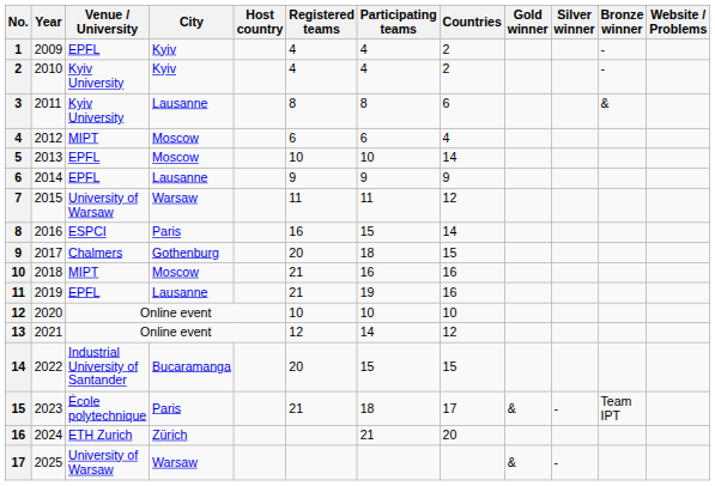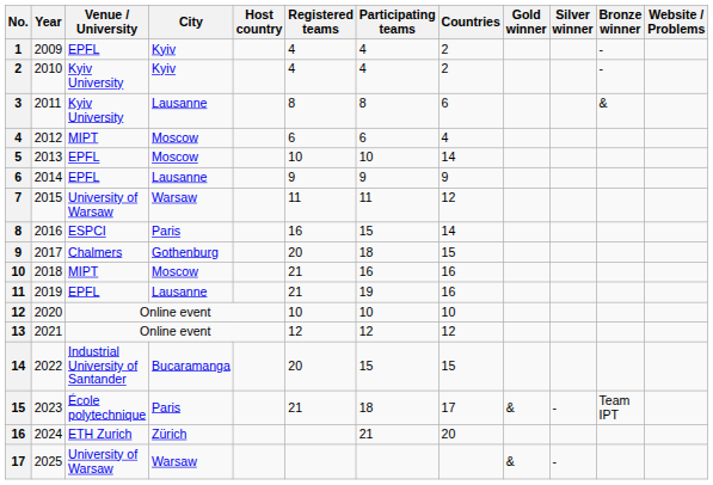 <table class="wikitable">
 <tr>
 <th><strong>No.</strong></th>
 <th>Year</th>
 <th>Venue /<br>University</th>
 <th>City</th>
 <th>Host country</th>
 <th>Registered teams</th>
 <th>Participating teams</th>
 <th>Сountries</th>
 <th>Gold winner</th>
 <th>Silver winner</th>
 <th>Bronze winner</th>
 <th>Website / Problems</th>
 </tr>
 <tr valign="top">
 <th><strong>1</strong></th>
 <td>2009</td>
 <td><a href='#'>EPFL</a></td>
 <td><a href='#'>Kyiv</a></td>
 <td></td>
 <td>4</td>
 <td>4</td>
 <td>2</td>
 <td></td>
 <td></td>
 <td>-</td>
 <td></td>
 </tr>
 <tr valign="top">
 <th>2</th>
 <td>2010</td>
 <td><a href='#'>Kyiv University</a></td>
 <td><a href='#'>Kyiv</a></td>
 <td></td>
 <td>4</td>
 <td>4</td>
 <td>2</td>
 <td></td>
 <td></td>
 <td>-</td>
 <td></td>
 </tr>
 <tr valign="top">
 <th>3</th>
 <td>2011</td>
 <td><a href='#'>Kyiv University</a></td>
 <td><a href='#'>Lausanne</a></td>
 <td></td>
 <td>8</td>
 <td>8</td>
 <td>6</td>
 <td></td>
 <td></td>
 <td> &<br></td>
 <td></td>
 </tr>
 <tr valign="top">
 <th>4</th>
 <td>2012</td>
 <td><a href='#'>MIPT</a></td>
 <td><a href='#'>Moscow</a></td>
 <td></td>
 <td>6</td>
 <td>6</td>
 <td>4</td>
 <td></td>
 <td></td>
 <td></td>
 <td></td>
 </tr>
 <tr valign="top">
 <th>5</th>
 <td>2013</td>
 <td><a href='#'>EPFL</a></td>
 <td><a href='#'>Moscow</a></td>
 <td></td>
 <td>10</td>
 <td>10</td>
 <td>14</td>
 <td></td>
 <td></td>
 <td></td>
 <td></td>
 </tr>
 <tr valign="top">
 <th>6</th>
 <td>2014</td>
 <td><a href='#'>EPFL</a></td>
 <td><a href='#'>Lausanne</a></td>
 <td></td>
 <td>9</td>
 <td>9</td>
 <td>9</td>
 <td></td>
 <td></td>
 <td></td>
 <td></td>
 </tr>
 <tr valign="top">
 <th>7</th>
 <td>2015</td>
 <td><a href='#'>University of Warsaw</a></td>
 <td><a href='#'>Warsaw</a></td>
 <td></td>
 <td>11</td>
 <td>11</td>
 <td>12</td>
 <td></td>
 <td></td>
 <td></td>
 <td></td>
 </tr>
 <tr valign="top">
 <th>8</th>
 <td>2016</td>
 <td><a href='#'>ESPCI</a></td>
 <td><a href='#'>Paris</a></td>
 <td></td>
 <td>16</td>
 <td>15</td>
 <td>14</td>
 <td></td>
 <td></td>
 <td></td>
 <td></td>
 </tr>
 <tr valign="top">
 <th>9</th>
 <td>2017</td>
 <td><a href='#'>Chalmers</a></td>
 <td><a href='#'>Gothenburg</a></td>
 <td></td>
 <td>20</td>
 <td>18</td>
 <td>15</td>
 <td></td>
 <td></td>
 <td></td>
 <td></td>
 </tr>
 <tr valign="top">
 <th>10</th>
 <td>2018</td>
 <td><a href='#'>MIPT</a></td>
 <td><a href='#'>Moscow</a></td>
 <td></td>
 <td>21</td>
 <td>16</td>
 <td>16</td>
 <td></td>
 <td></td>
 <td></td>
 <td></td>
 </tr>
 <tr valign="top">
 <th>11</th>
 <td>2019</td>
 <td><a href='#'>EPFL</a></td>
 <td><a href='#'>Lausanne</a></td>
 <td></td>
 <td>21</td>
 <td>19</td>
 <td>16</td>
 <td></td>
 <td></td>
 <td></td>
 <td></td>
 </tr>
 <tr valign="top">
 <th>12</th>
 <td>2020</td>
 <td colspan="3" style="text-align: center;">Online event</td>
 <td>10</td>
 <td>10</td>
 <td>10</td>
 <td></td>
 <td></td>
 <td></td>
 <td></td>
 </tr>
 <tr valign="top">
 <th>13</th>
 <td>2021</td>
 <td colspan="3" style="text-align: center;">Online event</td>
 <td>12</td>
-<td>14</td>
+<td>12</td>
 <td>12</td>
 <td></td>
 <td></td>
 <td></td>
 <td></td>
 </tr>
 <tr>
 <th>14</th>
 <td>2022</td>
 <td><a href='#'>Industrial University of Santander</a></td>
 <td><a href='#'>Bucaramanga</a></td>
 <td></td>
 <td>20</td>
 <td>15</td>
 <td>15</td>
 <td></td>
 <td></td>
 <td></td>
 <td></td>
 </tr>
 <tr>
 <th>15</th>
 <td>2023</td>
 <td><a href='#'>École polytechnique</a></td>
 <td><a href='#'>Paris</a></td>
 <td></td>
 <td>21</td>
 <td>18</td>
 <td>17</td>
 <td> &<br></td>
 <td>-</td>
 <td>Team IPT</td>
 <td></td>
 </tr>
 <tr>
 <th>16</th>
 <td>2024</td>
 <td><a href='#'>ETH Zurich</a></td>
 <td><a href='#'>Zürich</a></td>
 <td></td>
 <td></td>
 <td>21</td>
 <td>20</td>
 <td></td>
 <td></td>
 <td></td>
 <td></td>
 </tr>
 <tr>
 <th>17</th>
 <td>2025</td>
 <td><a href='#'>University of Warsaw</a></td>
 <td><a href='#'>Warsaw</a></td>
 <td></td>
 <td></td>
 <td></td>
 <td></td>
 <td> &<br></td>
 <td>-</td>
 <td></td>
 <td></td>
 </tr>
 </table>
